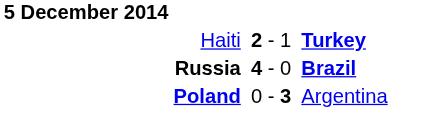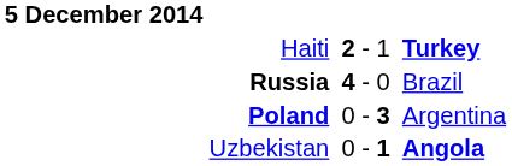 <table>
 <tr>
 <td><strong>5 December 2014</strong></td>
 </tr>
 <tr>
 <td></td>
 <td align=right><a href='#'>Haiti</a></td>
 <td></td>
 <td><strong>2</strong> - 1</td>
 <td></td>
 <td><strong><a href='#'>Turkey</a></strong></td>
 </tr>
 <tr>
 <td></td>
 <td align=right><strong>Russia</strong></td>
 <td></td>
 <td><strong>4</strong> - 0</td>
 <td></td>
-<td><strong><a href='#'>Brazil</a></strong></td>
+<td><a href='#'>Brazil</a></td>
 </tr>
 <tr>
 <td></td>
 <td align=right><strong><a href='#'>Poland</a></strong></td>
 <td></td>
 <td>0 - <strong>3</strong></td>
 <td></td>
 <td><a href='#'>Argentina</a></td>
 </tr>
+<tr>
+<td></td>
+<td align=right><a href='#'>Uzbekistan</a></td>
+<td></td>
+<td>0 - <strong>1</strong></td>
+<td></td>
+<td><strong><a href='#'>Angola</a></strong></td>
+</tr>
 </table>
